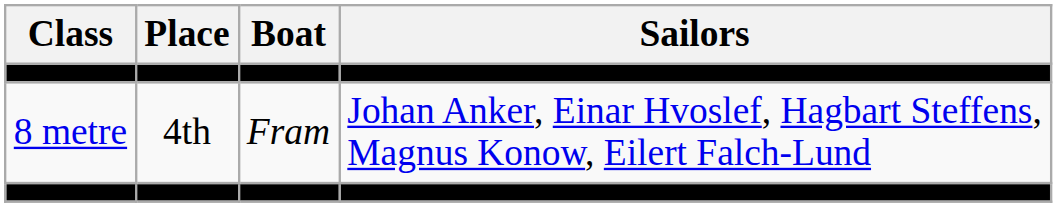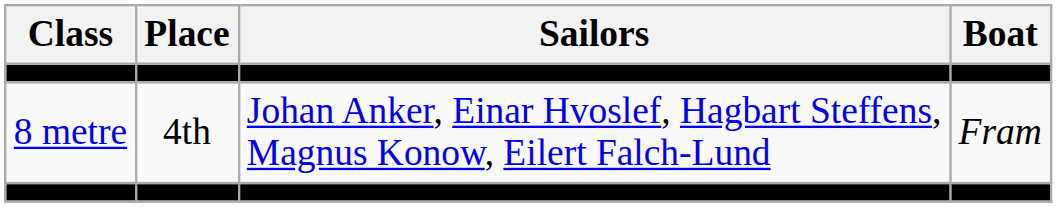 <table class=wikitable>
 <tr>
 <th>Class</th>
 <th>Place</th>
+<th>Sailors</th>
 <th>Boat</th>
-<th>Sailors</th>
 </tr>
 <tr bgcolor=black>
 <td></td>
 <td></td>
 <td></td>
 <td></td>
 </tr>
 <tr>
 <td><a href='#'>8 metre</a></td>
 <td align=center>4th</td>
+<td><a href='#'>Johan Anker</a>, <a href='#'>Einar Hvoslef</a>, <a href='#'>Hagbart Steffens</a>, <br> <a href='#'>Magnus Konow</a>, <a href='#'>Eilert Falch-Lund</a></td>
 <td><em>Fram</em></td>
-<td><a href='#'>Johan Anker</a>, <a href='#'>Einar Hvoslef</a>, <a href='#'>Hagbart Steffens</a>, <br> <a href='#'>Magnus Konow</a>, <a href='#'>Eilert Falch-Lund</a></td>
 </tr>
 <tr bgcolor=black>
 <td></td>
 <td></td>
 <td></td>
 <td></td>
 </tr>
 </table>
